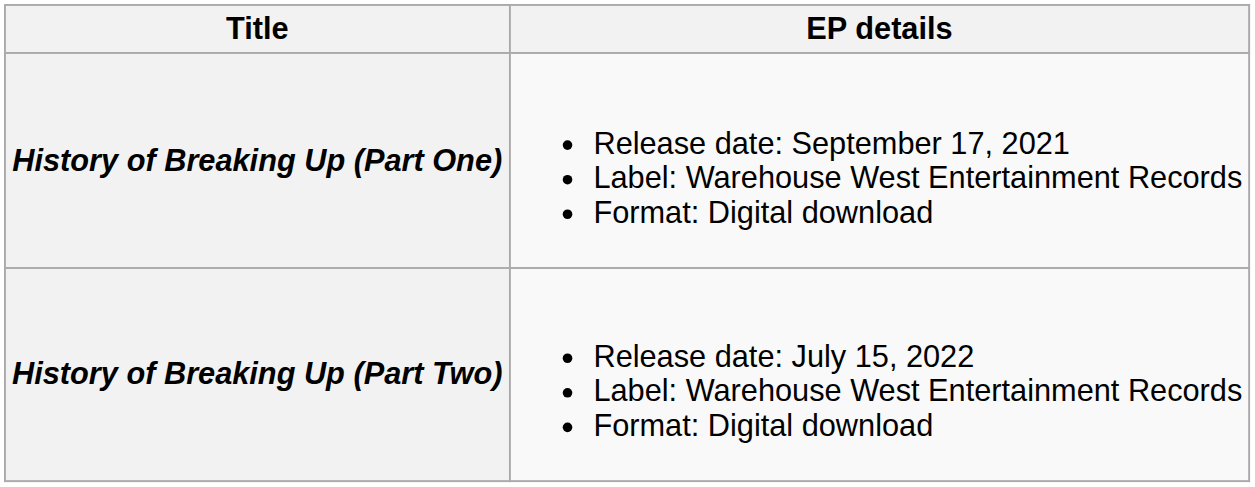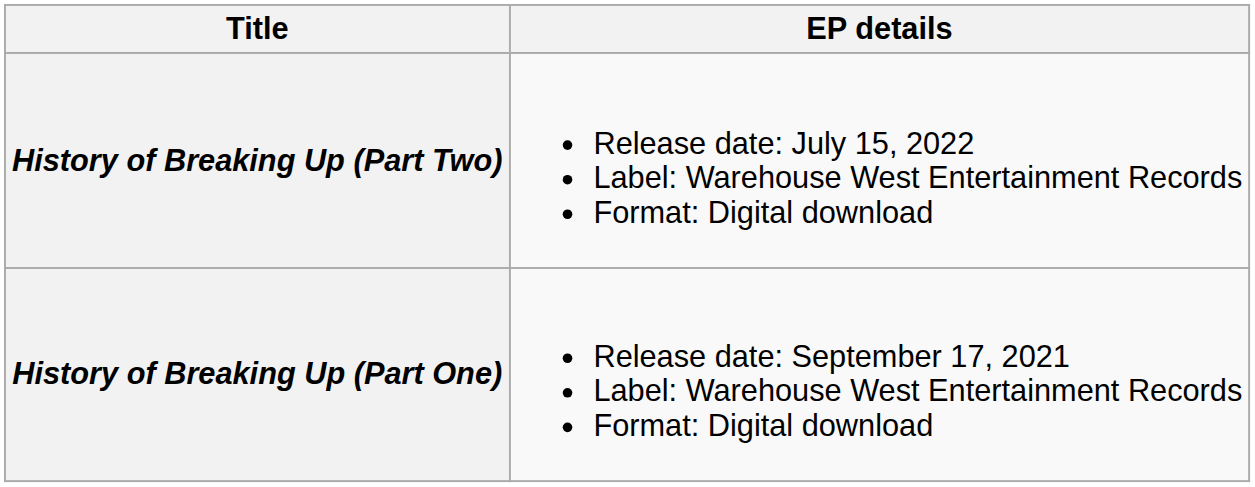 <table class="wikitable plainrowheaders">
 <tr>
 <th scope="col">Title</th>
 <th scope="col">EP details</th>
 </tr>
 <tr>
+<th scope="row"><em>History of Breaking Up (Part Two)</em></th>
+<td><br><ul><li>Release date: July 15, 2022</li><li>Label: Warehouse West Entertainment Records</li><li>Format: Digital download</li></ul></td>
+</tr>
+<tr>
 <th scope="row"><em>History of Breaking Up (Part One)</em></th>
 <td><br><ul><li>Release date: September 17, 2021</li><li>Label: Warehouse West Entertainment Records</li><li>Format: Digital download</li></ul></td>
 </tr>
-<tr>
-<th scope="row"><em>History of Breaking Up (Part Two)</em></th>
-<td><br><ul><li>Release date: July 15, 2022</li><li>Label: Warehouse West Entertainment Records</li><li>Format: Digital download</li></ul></td>
-</tr>
 </table>
